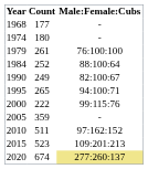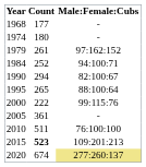 <table class="floatright" style="width:200px; font-size:90%; border-collapse:collapse; text-align:center; border: 1px solid #a2a9b1;">
 <tr>
 <td><strong>Year</strong></td>
 <td><strong>Count</strong></td>
 <td><strong>Male:Female:Cubs</strong></td>
 </tr>
 <tr>
 <td>1968</td>
 <td>177</td>
 <td>-</td>
 </tr>
 <tr>
 <td>1974</td>
 <td>180</td>
 <td>-</td>
 </tr>
 <tr>
 <td>1979</td>
 <td>261</td>
-<td>76:100:100</td>
+<td>97:162:152</td>
 </tr>
 <tr>
 <td>1984</td>
 <td>252</td>
-<td>88:100:64</td>
+<td>94:100:71</td>
 </tr>
 <tr>
 <td>1990</td>
-<td>249</td>
+<td>294</td>
 <td>82:100:67</td>
 </tr>
 <tr>
 <td>1995</td>
 <td>265</td>
-<td>94:100:71</td>
+<td>88:100:64</td>
 </tr>
 <tr>
 <td>2000</td>
 <td>222</td>
 <td>99:115:76</td>
 </tr>
 <tr>
 <td>2005</td>
-<td>359</td>
+<td>361</td>
 <td>-</td>
 </tr>
 <tr>
 <td>2010</td>
 <td>511</td>
-<td>97:162:152</td>
+<td>76:100:100</td>
 </tr>
 <tr>
 <td>2015</td>
-<td>523</td>
+<td><strong>523</strong></td>
 <td>109:201:213</td>
 </tr>
 <tr>
 <td>2020</td>
 <td>674</td>
 <td style="background: khaki;">277:260:137</td>
 </tr>
 </table>
